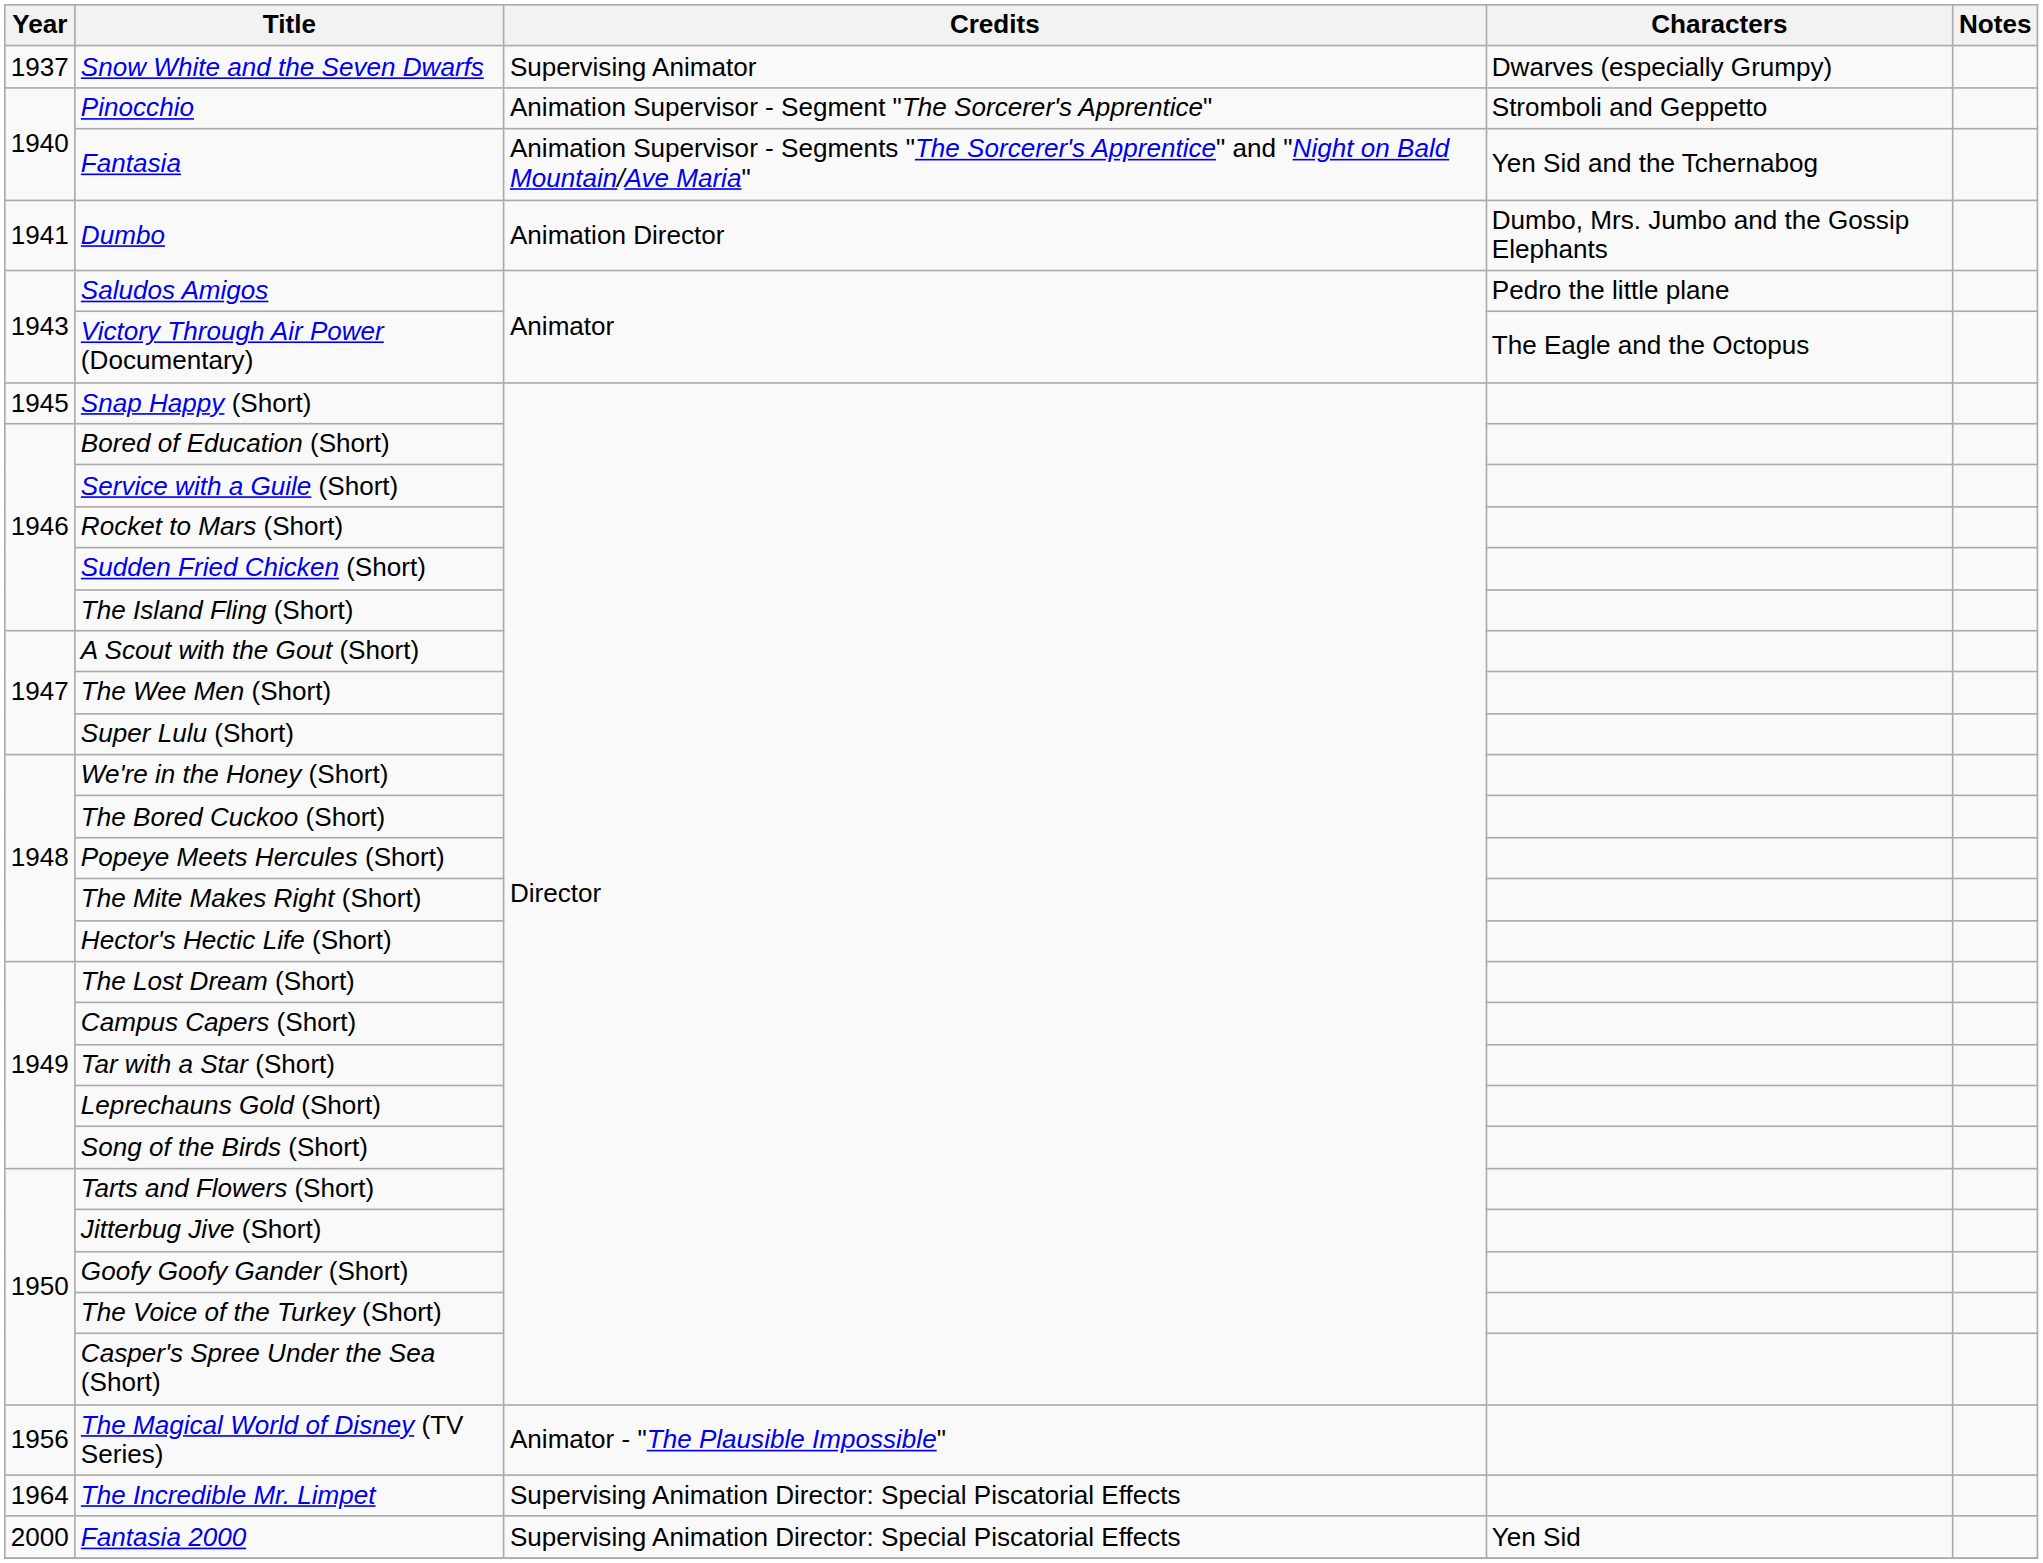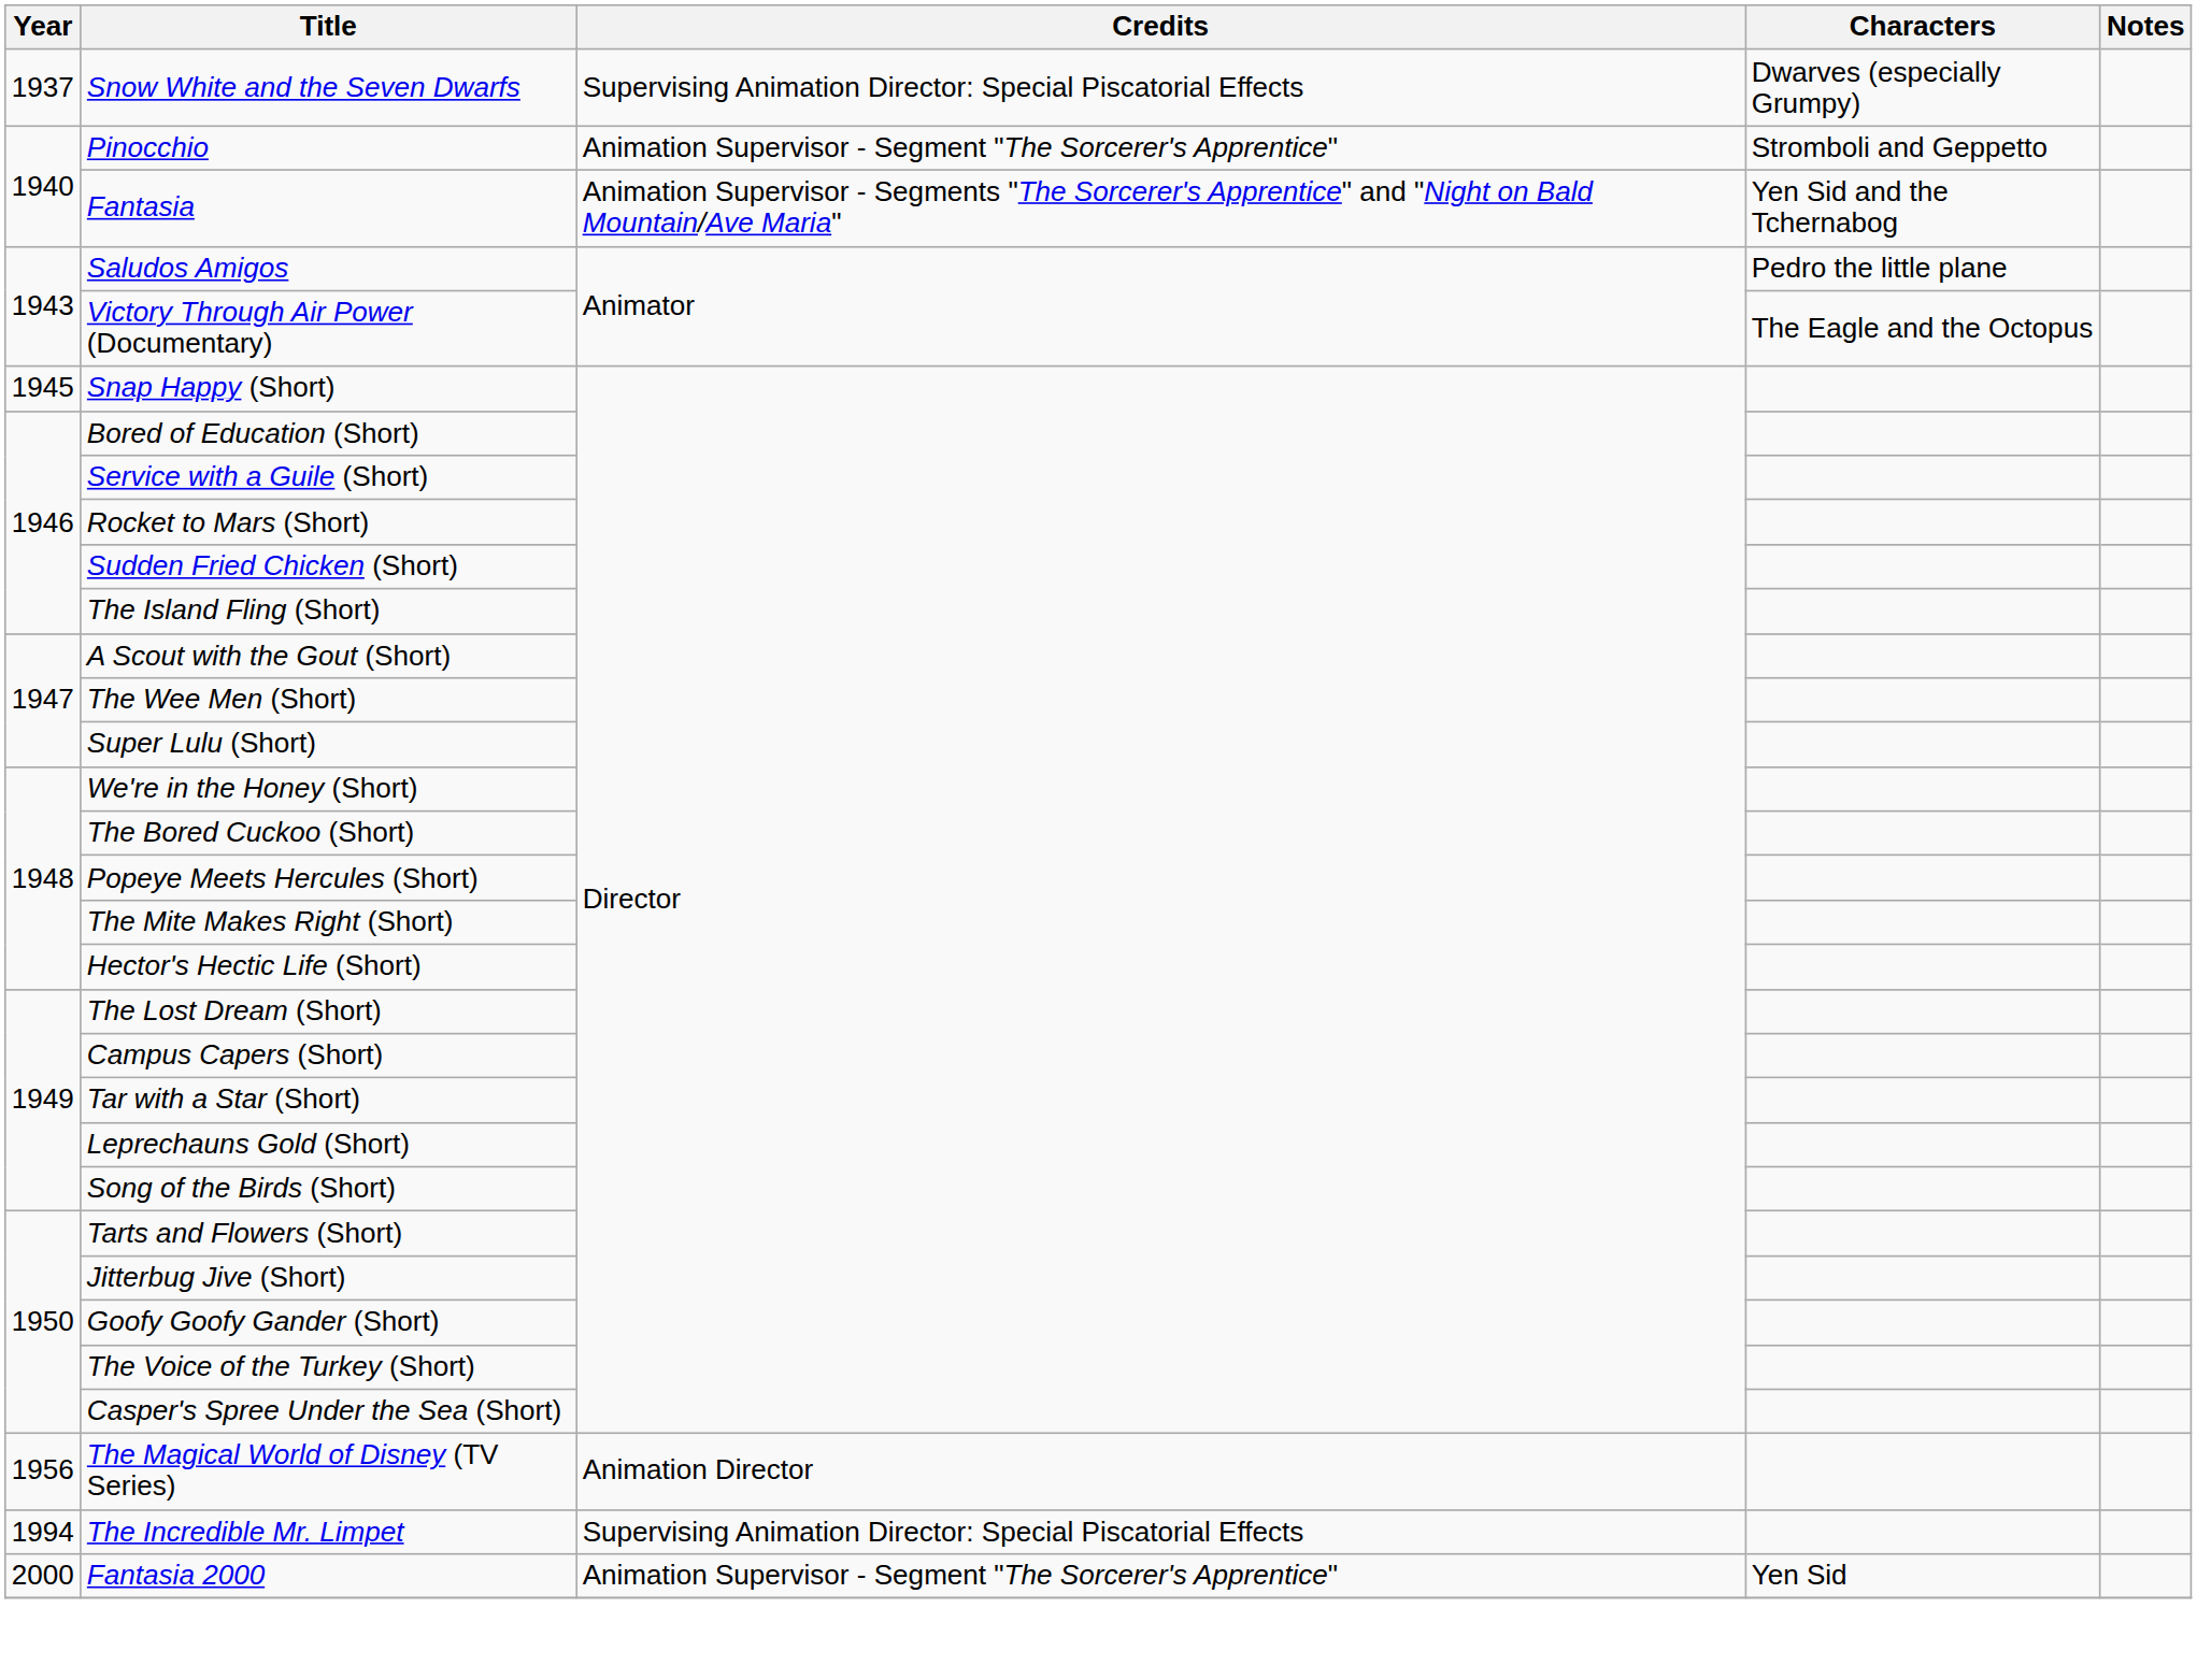 <table class="wikitable sortable">
 <tr>
 <th>Year</th>
 <th>Title</th>
 <th>Credits</th>
 <th>Characters</th>
 <th>Notes</th>
 </tr>
 <tr>
 <td>1937</td>
 <td><em><a href='#'>Snow White and the Seven Dwarfs</a></em></td>
-<td>Supervising Animator</td>
+<td>Supervising Animation Director: Special Piscatorial Effects</td>
 <td>Dwarves (especially Grumpy)</td>
 <td></td>
 </tr>
 <tr>
 <td rowspan="2">1940</td>
 <td><em><a href='#'>Pinocchio</a></em></td>
 <td>Animation Supervisor - Segment "<em>The Sorcerer's Apprentice</em>"</td>
 <td>Stromboli and Geppetto</td>
 <td></td>
 </tr>
 <tr>
 <td><em><a href='#'>Fantasia</a></em></td>
 <td>Animation Supervisor - Segments "<em><a href='#'>The Sorcerer's Apprentice</a></em>" and "<em><a href='#'>Night on Bald Mountain</a>/<a href='#'>Ave Maria</a></em>"</td>
 <td>Yen Sid and the Tchernabog</td>
-<td></td>
-</tr>
-<tr>
-<td>1941</td>
-<td><em><a href='#'>Dumbo</a></em></td>
-<td>Animation Director</td>
-<td>Dumbo, Mrs. Jumbo and the Gossip Elephants</td>
 <td></td>
 </tr>
 <tr>
 <td rowspan="2">1943</td>
 <td><em><a href='#'>Saludos Amigos</a></em></td>
 <td rowspan="2">Animator</td>
 <td>Pedro the little plane</td>
 <td></td>
 </tr>
 <tr>
 <td><em><a href='#'>Victory Through Air Power</a></em> (Documentary)</td>
 <td>The Eagle and the Octopus</td>
 <td></td>
 </tr>
 <tr>
 <td>1945</td>
 <td><em><a href='#'>Snap Happy</a></em> (Short)</td>
 <td rowspan="24">Director</td>
 <td></td>
 <td></td>
 </tr>
 <tr>
 <td rowspan="5">1946</td>
 <td><em>Bored of Education</em> (Short)</td>
 <td></td>
 <td></td>
 </tr>
 <tr>
 <td><em><a href='#'>Service with a Guile</a></em> (Short)</td>
 <td></td>
 <td></td>
 </tr>
 <tr>
 <td><em>Rocket to Mars</em> (Short)</td>
 <td></td>
 <td></td>
 </tr>
 <tr>
 <td><em><a href='#'>Sudden Fried Chicken</a></em> (Short)</td>
 <td></td>
 <td></td>
 </tr>
 <tr>
 <td><em>The Island Fling</em> (Short)</td>
 <td></td>
 <td></td>
 </tr>
 <tr>
 <td rowspan="3">1947</td>
 <td><em>A Scout with the Gout</em> (Short)</td>
 <td></td>
 <td></td>
 </tr>
 <tr>
 <td><em>The Wee Men</em> (Short)</td>
 <td></td>
 <td></td>
 </tr>
 <tr>
 <td><em>Super Lulu</em> (Short)</td>
 <td></td>
 <td></td>
 </tr>
 <tr>
 <td rowspan="5">1948</td>
 <td><em>We're in the Honey</em> (Short)</td>
 <td></td>
 <td></td>
 </tr>
 <tr>
 <td><em>The Bored Cuckoo</em> (Short)</td>
 <td></td>
 <td></td>
 </tr>
 <tr>
 <td><em>Popeye Meets Hercules</em> (Short)</td>
 <td></td>
 <td></td>
 </tr>
 <tr>
 <td><em>The Mite Makes Right</em> (Short)</td>
 <td></td>
 <td></td>
 </tr>
 <tr>
 <td><em>Hector's Hectic Life</em> (Short)</td>
 <td></td>
 <td></td>
 </tr>
 <tr>
 <td rowspan="5">1949</td>
 <td><em>The Lost Dream</em> (Short)</td>
 <td></td>
 <td></td>
 </tr>
 <tr>
 <td><em>Campus Capers</em> (Short)</td>
 <td></td>
 <td></td>
 </tr>
 <tr>
 <td><em>Tar with a Star</em> (Short)</td>
 <td></td>
 <td></td>
 </tr>
 <tr>
 <td><em>Leprechauns Gold</em> (Short)</td>
 <td></td>
 <td></td>
 </tr>
 <tr>
 <td><em>Song of the Birds</em> (Short)</td>
 <td></td>
 <td></td>
 </tr>
 <tr>
 <td rowspan="5">1950</td>
 <td><em>Tarts and Flowers</em> (Short)</td>
 <td></td>
 <td></td>
 </tr>
 <tr>
 <td><em>Jitterbug Jive</em> (Short)</td>
 <td></td>
 <td></td>
 </tr>
 <tr>
 <td><em>Goofy Goofy Gander</em> (Short)</td>
 <td></td>
 <td></td>
 </tr>
 <tr>
 <td><em>The Voice of the Turkey</em> (Short)</td>
 <td></td>
 <td></td>
 </tr>
 <tr>
 <td><em>Casper's Spree Under the Sea</em> (Short)</td>
 <td></td>
 <td></td>
 </tr>
 <tr>
 <td>1956</td>
 <td><em><a href='#'>The Magical World of Disney</a></em> (TV Series)</td>
-<td>Animator - "<em><a href='#'>The Plausible Impossible</a></em>"</td>
+<td>Animation Director</td>
 <td></td>
 <td></td>
 </tr>
 <tr>
-<td>1964</td>
+<td>1994</td>
 <td><em><a href='#'>The Incredible Mr. Limpet</a></em></td>
 <td>Supervising Animation Director: Special Piscatorial Effects</td>
 <td></td>
 <td></td>
 </tr>
 <tr>
 <td>2000</td>
 <td><em><a href='#'>Fantasia 2000</a></em></td>
-<td>Supervising Animation Director: Special Piscatorial Effects</td>
+<td>Animation Supervisor - Segment "<em>The Sorcerer's Apprentice</em>"</td>
 <td>Yen Sid</td>
 <td></td>
 </tr>
 <tr>
 </tr>
 </table>
